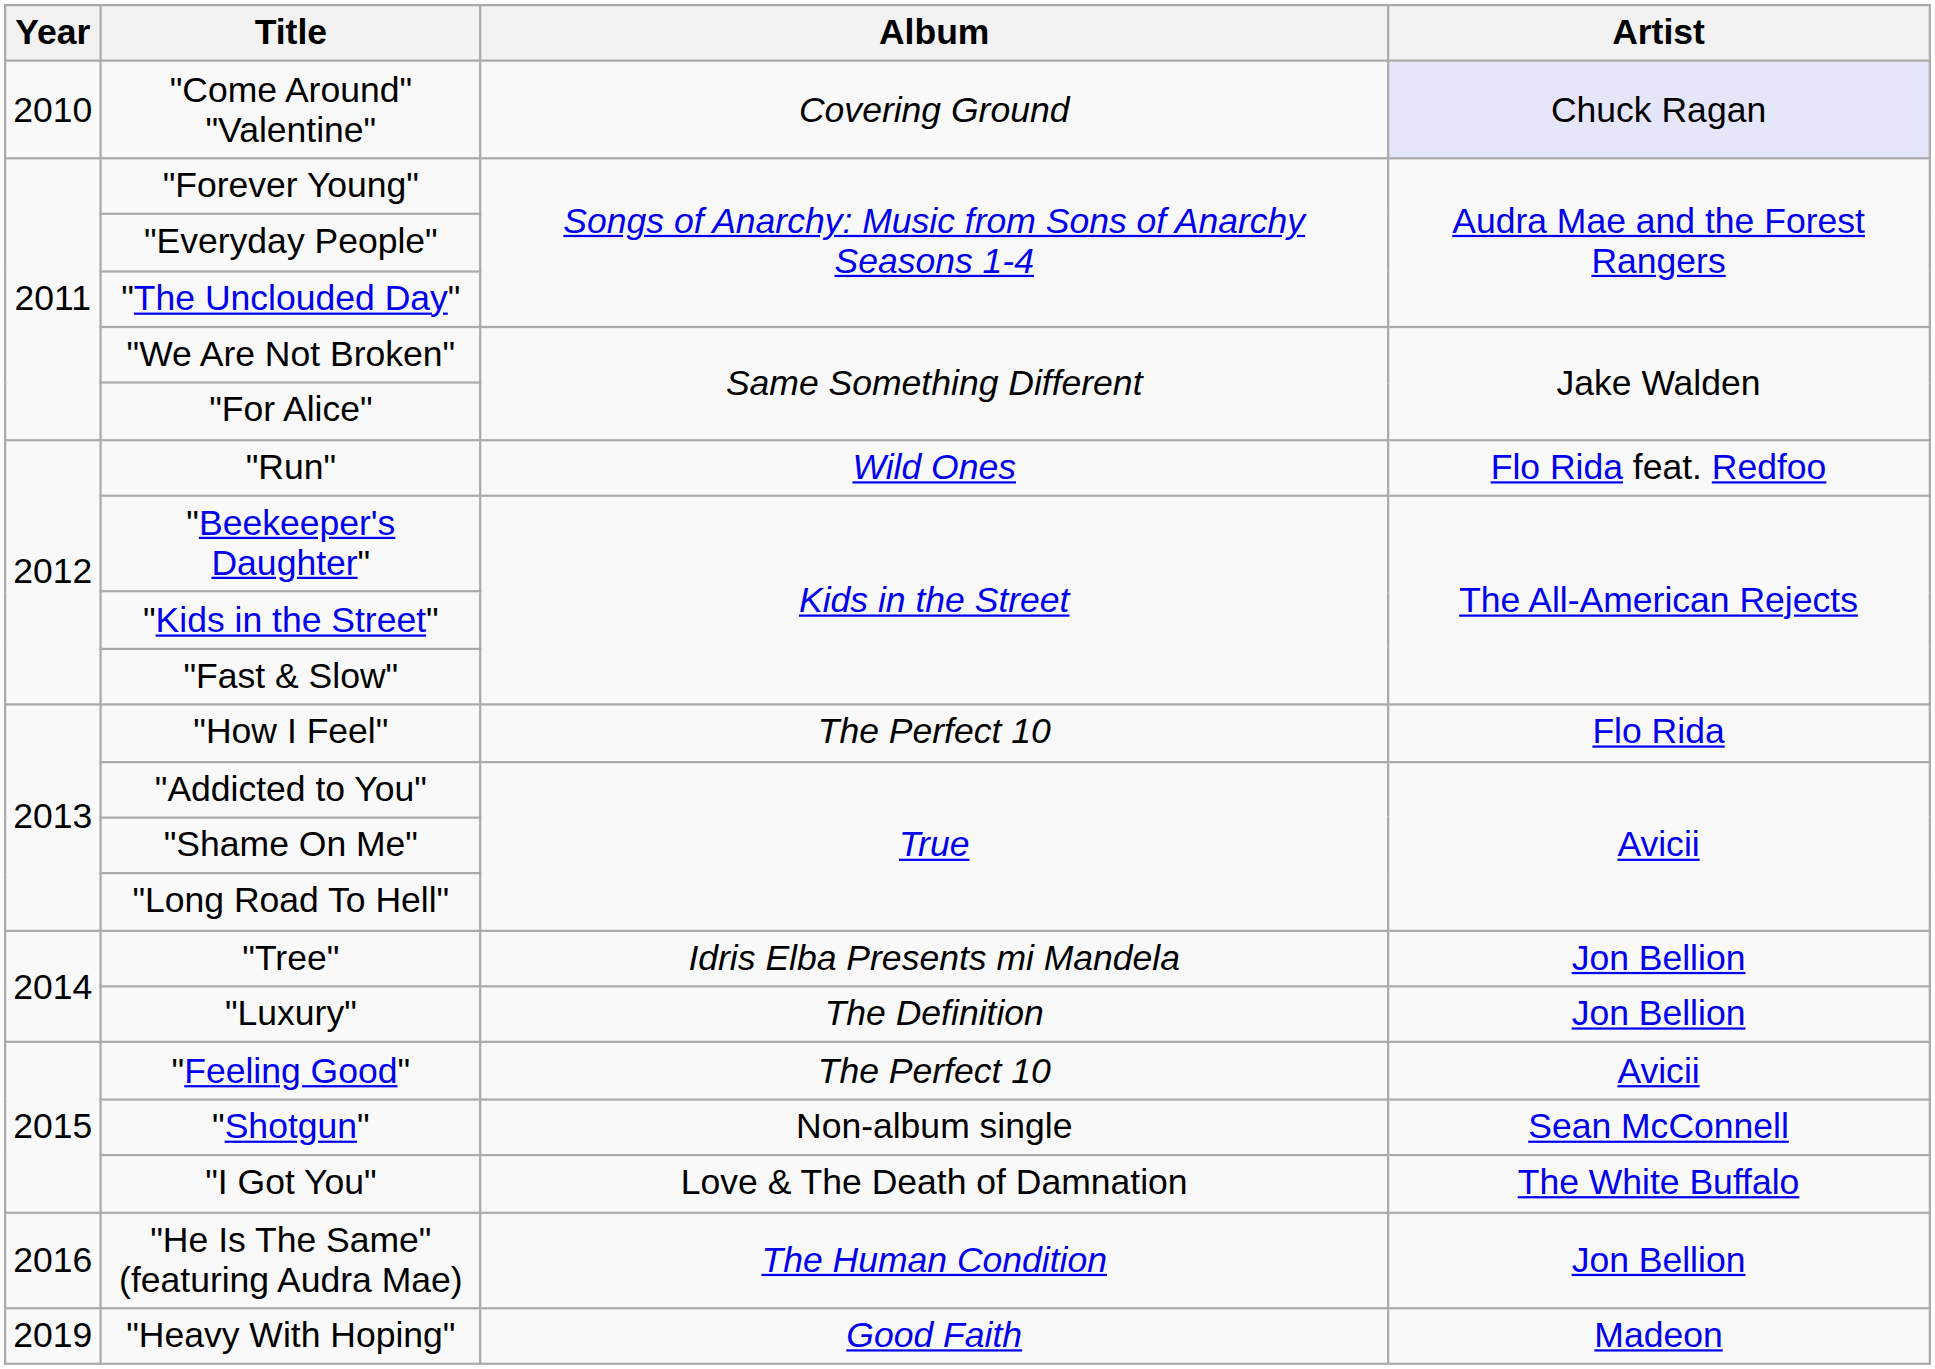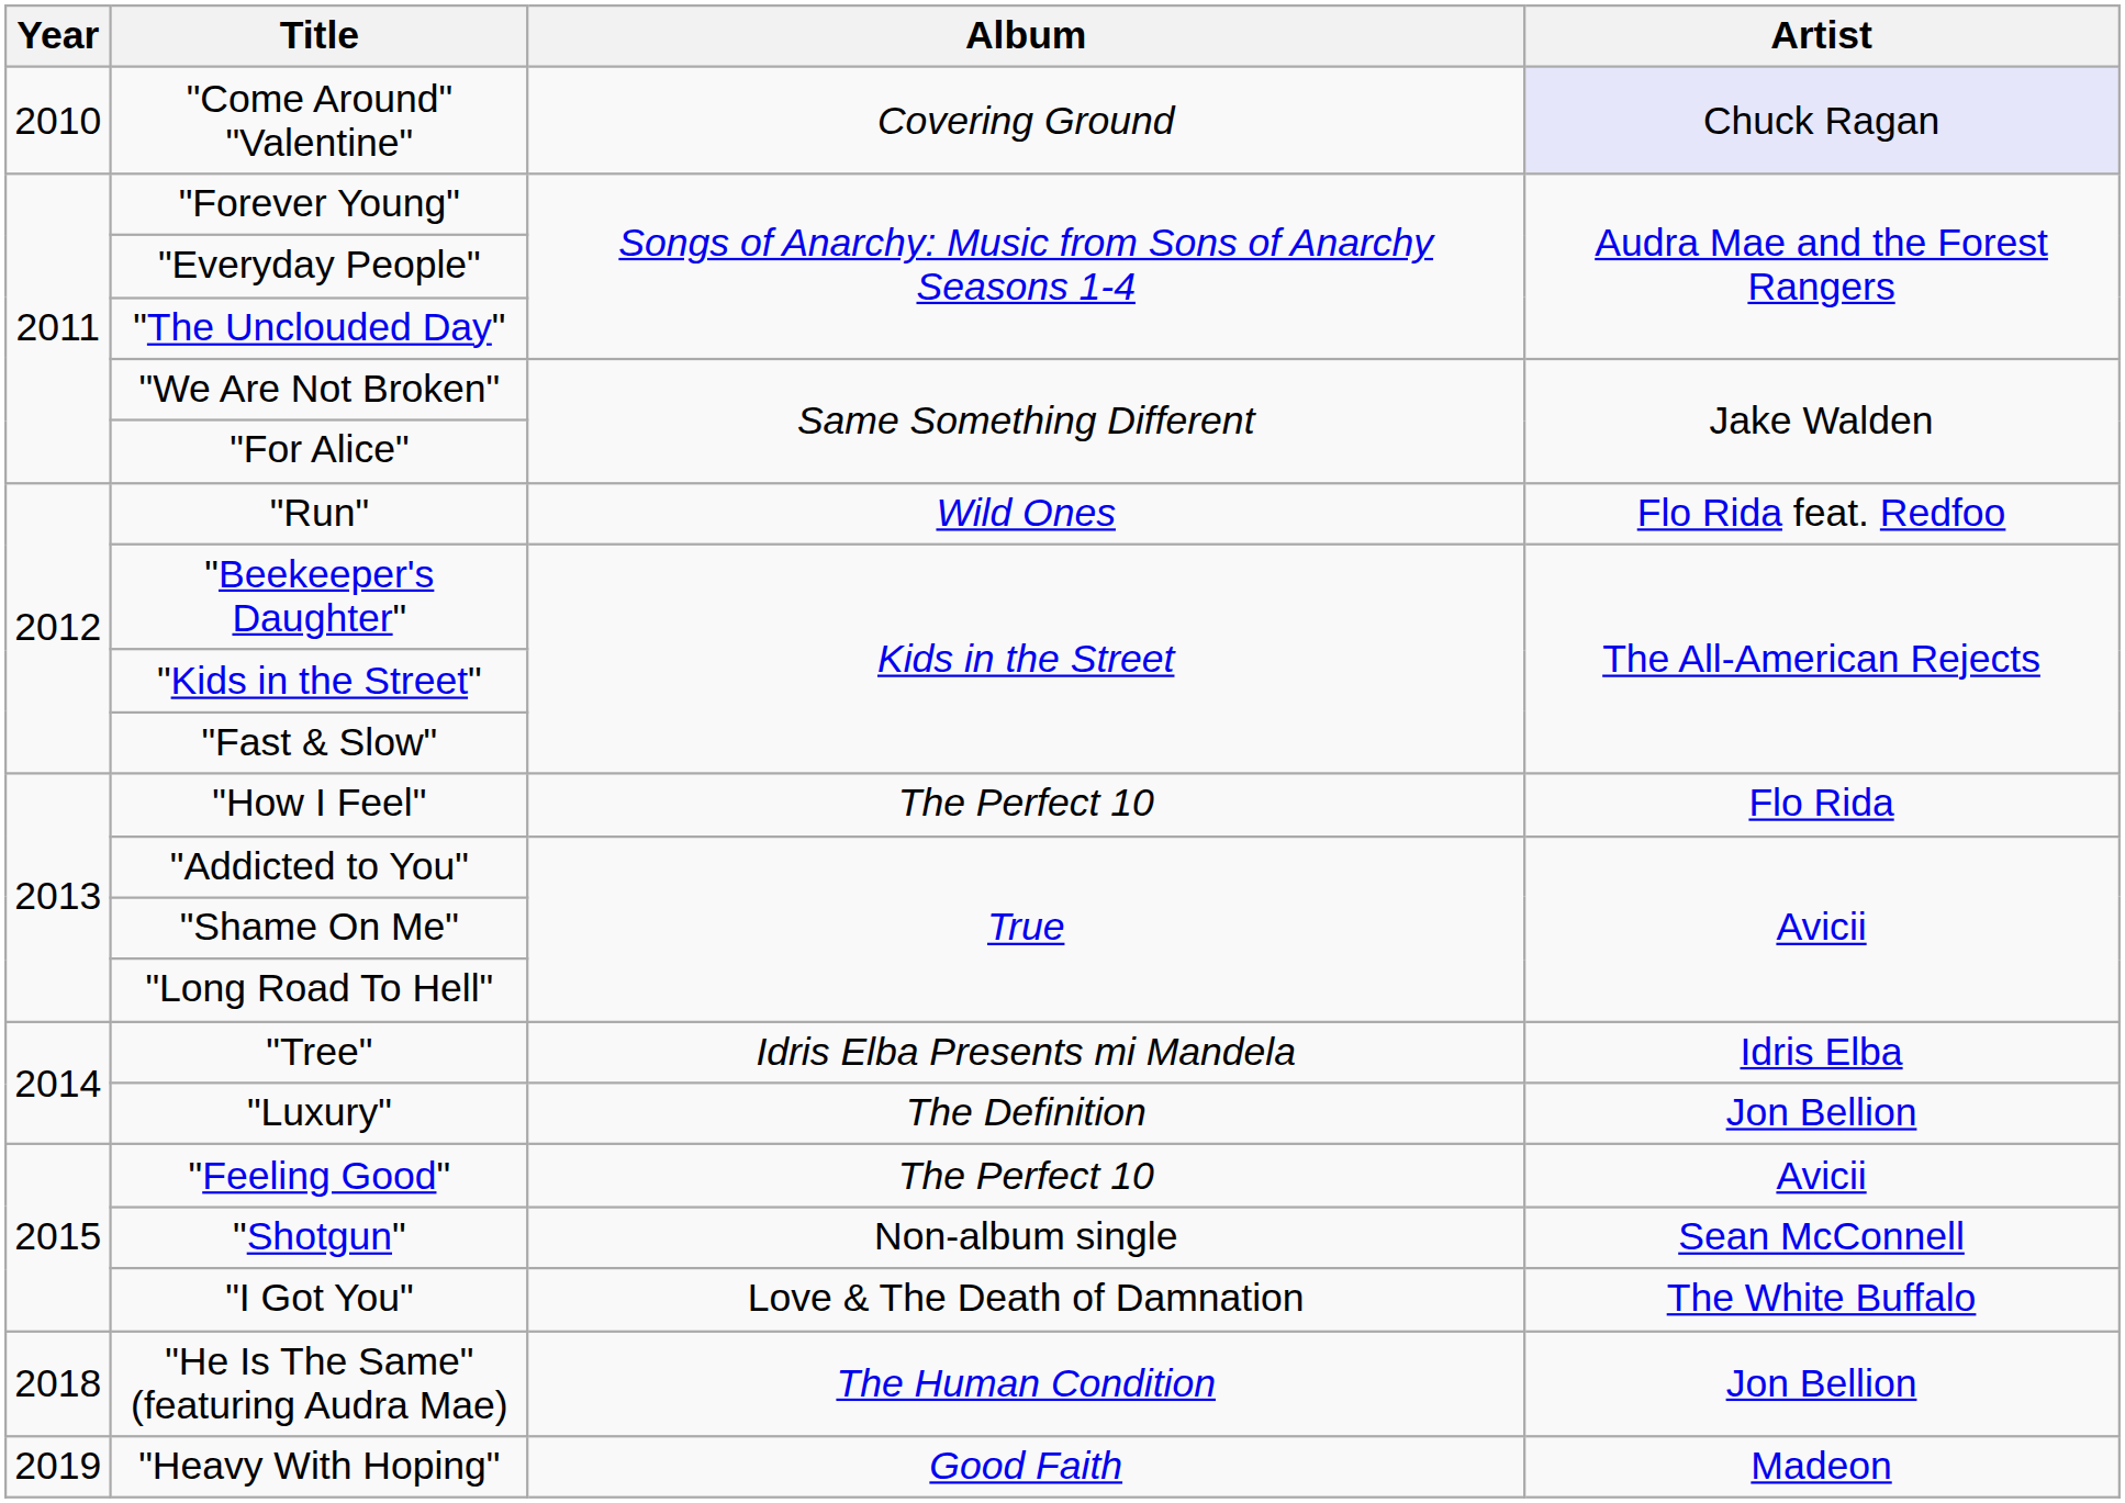 <table class="wikitable plainrowheaders" style="text-align:center;">
 <tr>
 <th scope="col">Year</th>
 <th scope="col">Title</th>
 <th scope="col">Album</th>
 <th scope="col">Artist</th>
 </tr>
 <tr>
 <td>2010</td>
 <td>"Come Around"<br>"Valentine"</td>
 <td><em>Covering Ground</em></td>
 <td style="background: lavender;">Chuck Ragan</td>
 </tr>
 <tr>
 <td rowspan="5">2011</td>
 <td style="text-align:center;">"Forever Young"</td>
 <td style="text-align:center;" rowspan=3><em><a href='#'>Songs of Anarchy: Music from Sons of Anarchy Seasons 1-4</a></em></td>
 <td style="text-align:center;" rowspan=3><a href='#'>Audra Mae and the Forest Rangers</a></td>
 </tr>
 <tr>
 <td style="text-align:center;">"Everyday People"</td>
 </tr>
 <tr>
 <td style="text-align:center;">"<a href='#'>The Unclouded Day</a>"</td>
 </tr>
 <tr>
 <td style="text-align:center;">"We Are Not Broken"</td>
 <td style="text-align:center;" rowspan=2><em>Same Something Different</em></td>
 <td style="text-align:center;" rowspan=2>Jake Walden</td>
 </tr>
 <tr>
 <td style="text-align:center;">"For Alice"</td>
 </tr>
 <tr>
 <td rowspan="4">2012</td>
 <td style="text-align:center;">"Run"</td>
 <td style="text-align:center;"><em><a href='#'>Wild Ones</a></em></td>
 <td style="text-align:center;"><a href='#'>Flo Rida</a> feat. <a href='#'>Redfoo</a></td>
 </tr>
 <tr>
 <td style="text-align:center;">"<a href='#'>Beekeeper's Daughter</a>"</td>
 <td style="text-align:center;" rowspan=3><em><a href='#'>Kids in the Street</a> </em></td>
 <td style="text-align:center;" rowspan=3><a href='#'>The All-American Rejects</a></td>
 </tr>
 <tr>
 <td style="text-align:center;">"<a href='#'>Kids in the Street</a>"</td>
 </tr>
 <tr>
 <td style="text-align:center;">"Fast & Slow"</td>
 </tr>
 <tr>
 <td rowspan="4">2013</td>
 <td style="text-align:center;">"How I Feel"</td>
 <td style="text-align:center;"><em>The Perfect 10</em></td>
 <td style="text-align:center;"><a href='#'>Flo Rida</a></td>
 </tr>
 <tr>
 <td style="text-align:center;">"Addicted to You"</td>
 <td style="text-align:center;" rowspan=3><em><a href='#'>True</a></em></td>
 <td style="text-align:center;" rowspan=3><a href='#'>Avicii</a></td>
 </tr>
 <tr>
 <td style="text-align:center;">"Shame On Me"</td>
 </tr>
 <tr>
 <td style="text-align:center;">"Long Road To Hell"</td>
 </tr>
 <tr>
 <td rowspan="2">2014</td>
 <td style="text-align:center;">"Tree"</td>
 <td style="text-align:center;"><em>Idris Elba Presents mi Mandela</em></td>
-<td style="text-align:center;"><a href='#'>Jon Bellion</a></td>
+<td style="text-align:center;"><a href='#'>Idris Elba</a></td>
 </tr>
 <tr>
 <td style="text-align:center;">"Luxury"</td>
 <td style="text-align:center;"><em>The Definition</em></td>
 <td style="text-align:center;"><a href='#'>Jon Bellion</a></td>
 </tr>
 <tr>
 <td rowspan="3">2015</td>
 <td style="text-align:center;">"<a href='#'>Feeling Good</a>"</td>
 <td style="text-align:center;"><em>The Perfect 10</em></td>
 <td style="text-align:center;"><a href='#'>Avicii</a></td>
 </tr>
 <tr>
 <td style="text-align:center;">"<a href='#'>Shotgun</a>"</td>
 <td style="text-align:center;">Non-album single</td>
 <td style="text-align:center;"><a href='#'>Sean McConnell</a></td>
 </tr>
 <tr>
 <td style="text-align:center;">"I Got You"</td>
 <td style="text-align:center;">Love & The Death of Damnation</td>
 <td style="text-align:center;"><a href='#'>The White Buffalo</a></td>
 </tr>
 <tr>
-<td rowspan="1">2016</td>
+<td rowspan="1">2018</td>
 <td style="text-align:center;">"He Is The Same"<br><span>(featuring Audra Mae)</span></td>
 <td style="text-align:center;"><em><a href='#'>The Human Condition</a></em></td>
 <td style="text-align:center;"><a href='#'>Jon Bellion</a></td>
 </tr>
 <tr>
 <td rowspan="1">2019</td>
 <td style="text-align:center;">"Heavy With Hoping"</td>
 <td style="text-align:center;"><em><a href='#'>Good Faith</a></em></td>
 <td style="text-align:center;"><a href='#'>Madeon</a></td>
 </tr>
 </table>
